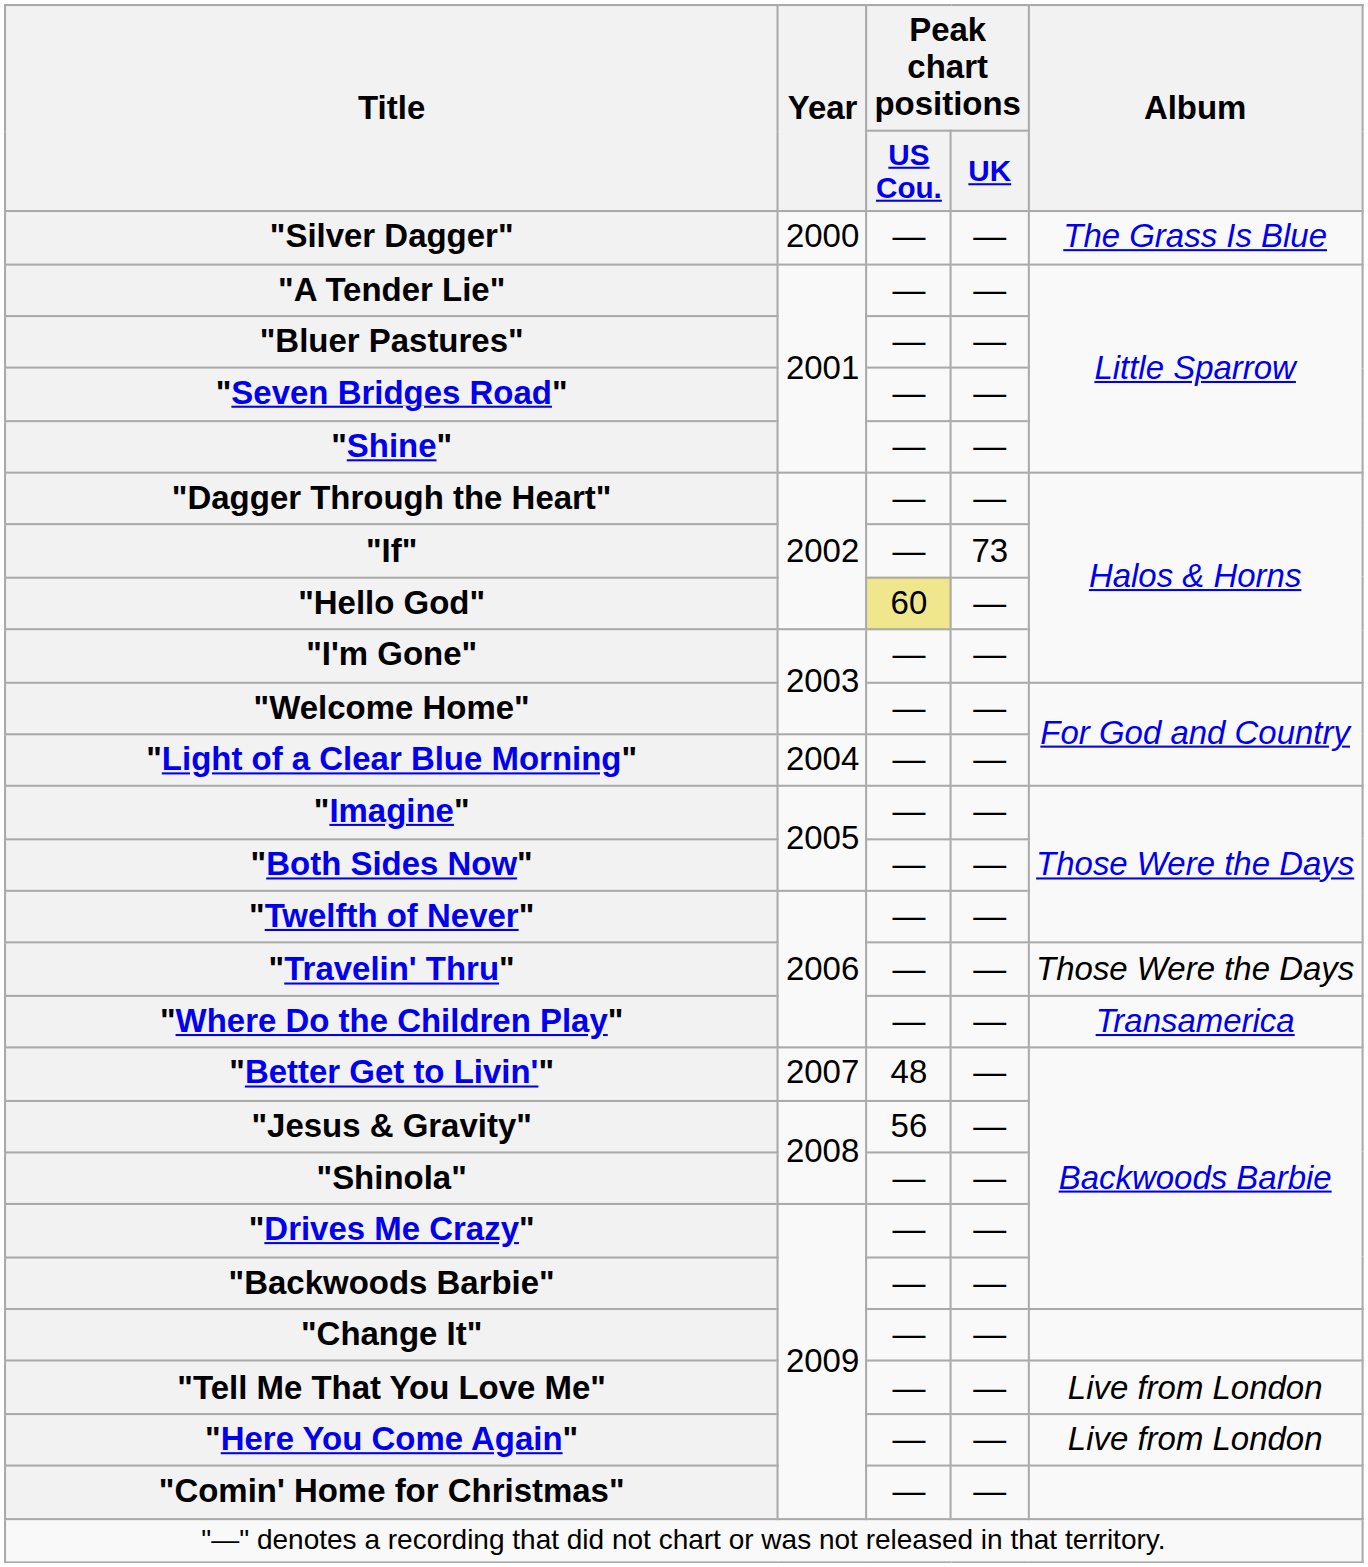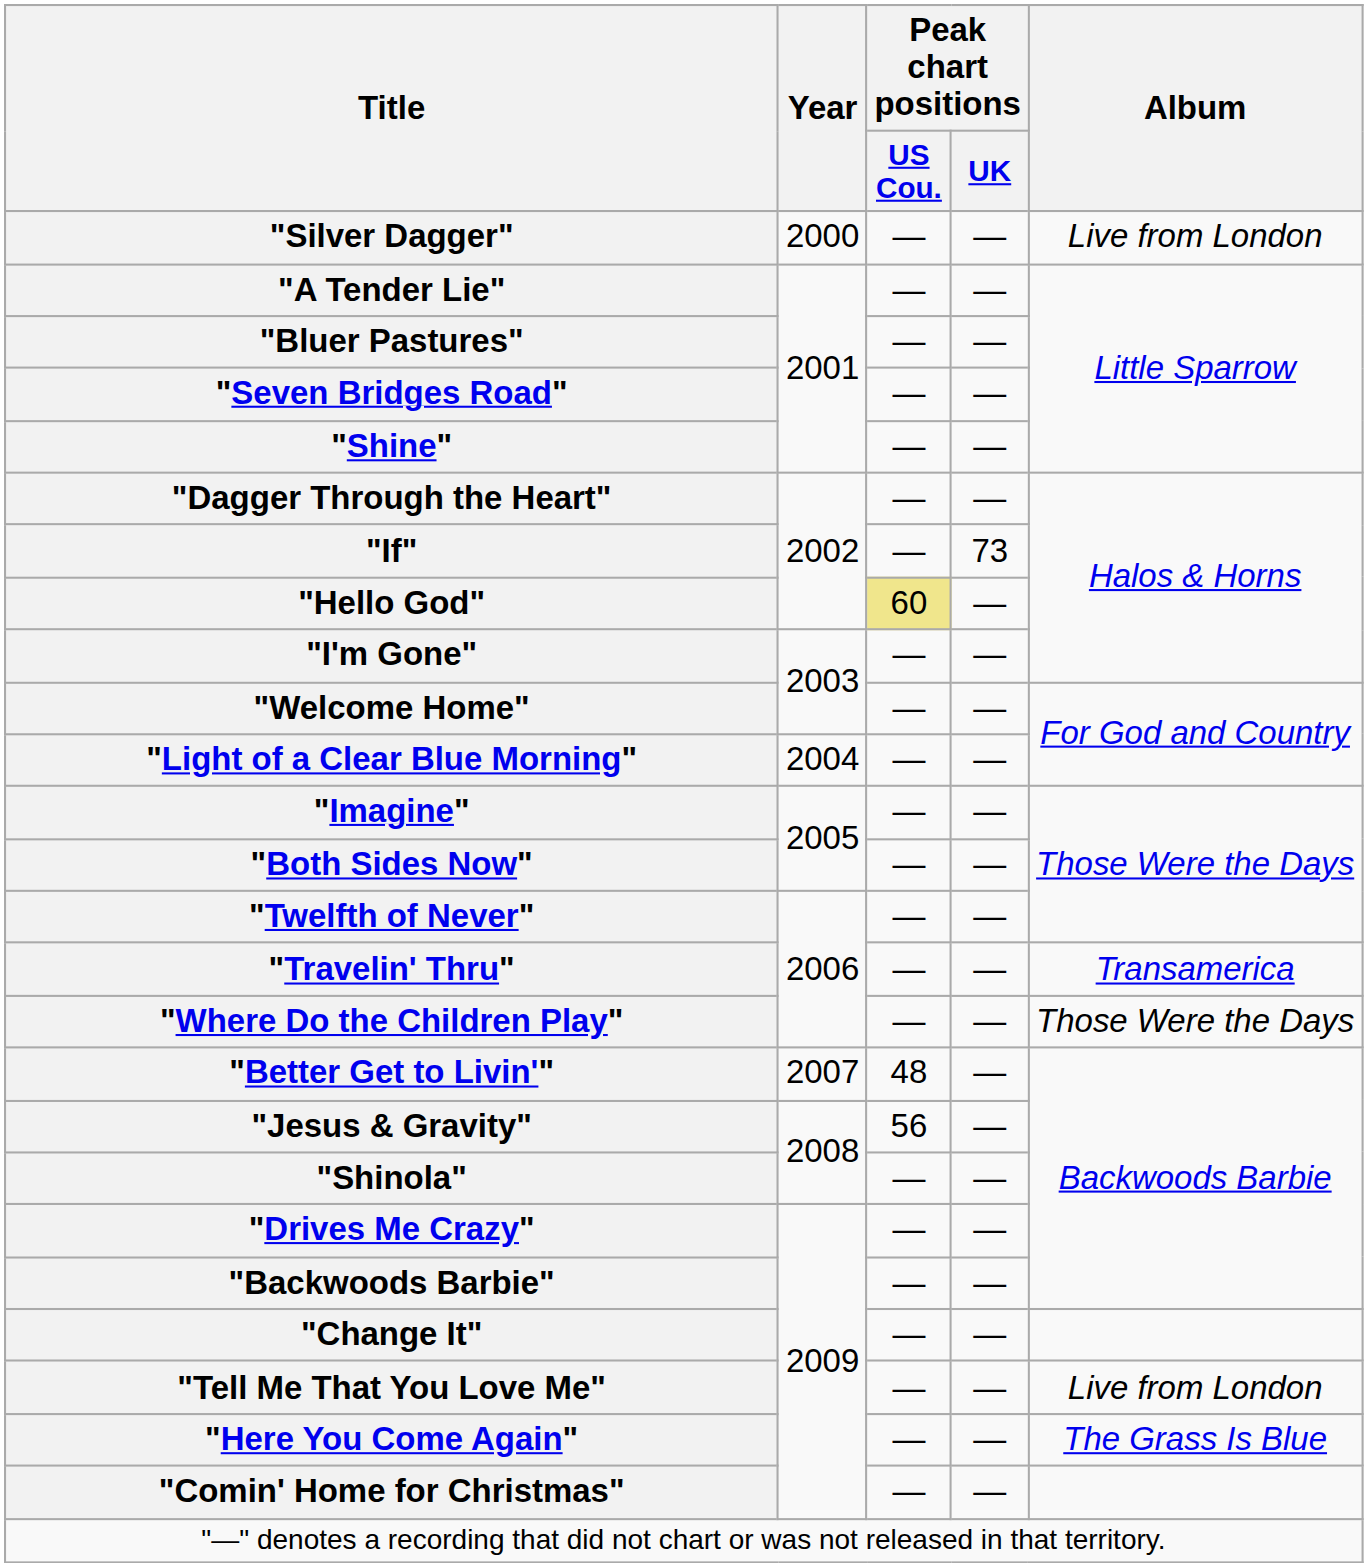 <table class="wikitable plainrowheaders" style="text-align:center;">
 <tr>
 <th scope="col" rowspan="2" style="width:23em;">Title</th>
 <th scope="col" rowspan="2">Year</th>
 <th scope="col" colspan="2">Peak chart positions</th>
 <th scope="col" rowspan="2">Album</th>
 </tr>
 <tr>
 <th scope="col" style="width:2em;font-size:90%;"><a href='#'>US Cou.</a><br></th>
 <th scope="col" style="width:2em;font-size:90%;"><a href='#'>UK</a><br></th>
 </tr>
 <tr>
 <th scope="row">"Silver Dagger"</th>
 <td>2000</td>
 <td>—</td>
 <td>—</td>
-<td><em><a href='#'>The Grass Is Blue</a></em></td>
+<td><em>Live from London</em></td>
 </tr>
 <tr>
 <th scope="row">"A Tender Lie"</th>
 <td rowspan="4">2001</td>
 <td>—</td>
 <td>—</td>
 <td rowspan="4"><em><a href='#'>Little Sparrow</a></em></td>
 </tr>
 <tr>
 <th scope="row">"Bluer Pastures"</th>
 <td>—</td>
 <td>—</td>
 </tr>
 <tr>
 <th scope="row">"<a href='#'>Seven Bridges Road</a>"</th>
 <td>—</td>
 <td>—</td>
 </tr>
 <tr>
 <th scope="row">"<a href='#'>Shine</a>"</th>
 <td>—</td>
 <td>—</td>
 </tr>
 <tr>
 <th scope="row">"Dagger Through the Heart"</th>
 <td rowspan="3">2002</td>
 <td>—</td>
 <td>—</td>
 <td rowspan="4"><em><a href='#'>Halos & Horns</a></em></td>
 </tr>
 <tr>
 <th scope="row">"If"</th>
 <td>—</td>
 <td>73</td>
 </tr>
 <tr>
 <th scope="row">"Hello God"</th>
 <td style="background: khaki;">60</td>
 <td>—</td>
 </tr>
 <tr>
 <th scope="row">"I'm Gone"</th>
 <td rowspan="2">2003</td>
 <td>—</td>
 <td>—</td>
 </tr>
 <tr>
 <th scope="row">"Welcome Home"</th>
 <td>—</td>
 <td>—</td>
 <td rowspan="2"><em><a href='#'>For God and Country</a></em></td>
 </tr>
 <tr>
 <th scope="row">"<a href='#'>Light of a Clear Blue Morning</a>"</th>
 <td>2004</td>
 <td>—</td>
 <td>—</td>
 </tr>
 <tr>
 <th scope="row">"<a href='#'>Imagine</a>"<br></th>
 <td rowspan="2">2005</td>
 <td>—</td>
 <td>—</td>
 <td rowspan="3"><em><a href='#'>Those Were the Days</a></em></td>
 </tr>
 <tr>
 <th scope="row">"<a href='#'>Both Sides Now</a>"<br></th>
 <td>—</td>
 <td>—</td>
 </tr>
 <tr>
 <th scope="row">"<a href='#'>Twelfth of Never</a>"<br></th>
 <td rowspan="3">2006</td>
 <td>—</td>
 <td>—</td>
 </tr>
 <tr>
 <th scope="row">"<a href='#'>Travelin' Thru</a>"</th>
 <td>—</td>
 <td>—</td>
-<td><em>Those Were the Days</em></td>
+<td><em><a href='#'>Transamerica</a></em></td>
 </tr>
 <tr>
 <th scope="row">"<a href='#'>Where Do the Children Play</a>"<br></th>
 <td>—</td>
 <td>—</td>
-<td><em><a href='#'>Transamerica</a></em></td>
+<td><em>Those Were the Days</em></td>
 </tr>
 <tr>
 <th scope="row">"<a href='#'>Better Get to Livin'</a>"</th>
 <td>2007</td>
 <td>48</td>
 <td>—</td>
 <td rowspan="5"><em><a href='#'>Backwoods Barbie</a></em></td>
 </tr>
 <tr>
 <th scope="row">"Jesus & Gravity"</th>
 <td rowspan="2">2008</td>
 <td>56</td>
 <td>—</td>
 </tr>
 <tr>
 <th scope="row">"Shinola"</th>
 <td>—</td>
 <td>—</td>
 </tr>
 <tr>
 <th scope="row">"<a href='#'>Drives Me Crazy</a>"</th>
 <td rowspan="6">2009</td>
 <td>—</td>
 <td>—</td>
 </tr>
 <tr>
 <th scope="row">"Backwoods Barbie"</th>
 <td>—</td>
 <td>—</td>
 </tr>
 <tr>
 <th scope="row">"Change It"<br></th>
 <td>—</td>
 <td>—</td>
 <td></td>
 </tr>
 <tr>
 <th scope="row">"Tell Me That You Love Me"<br></th>
 <td>—</td>
 <td>—</td>
 <td><em>Live from London</em></td>
 </tr>
 <tr>
 <th scope="row">"<a href='#'>Here You Come Again</a>" </th>
 <td>—</td>
 <td>—</td>
-<td><em>Live from London</em></td>
+<td><em><a href='#'>The Grass Is Blue</a></em></td>
 </tr>
 <tr>
 <th scope="row">"Comin' Home for Christmas"</th>
 <td>—</td>
 <td>—</td>
 <td></td>
 </tr>
 <tr>
 <td colspan="11" style="font-size:85%">"—" denotes a recording that did not chart or was not released in that territory.</td>
 </tr>
 </table>
